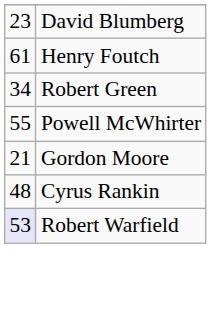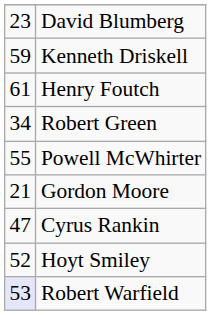 <table class="wikitable">
 <tr>
 </tr>
 <tr>
 <td>23</td>
 <td>David Blumberg</td>
+</tr>
+<tr>
+<td>59</td>
+<td>Kenneth Driskell</td>
 </tr>
 <tr>
 <td>61</td>
 <td>Henry Foutch</td>
 </tr>
 <tr>
 <td>34</td>
 <td>Robert Green</td>
 </tr>
 <tr>
 <td>55</td>
 <td>Powell McWhirter</td>
 </tr>
 <tr>
 <td>21</td>
 <td>Gordon Moore</td>
 </tr>
 <tr>
-<td>48</td>
+<td>47</td>
 <td>Cyrus Rankin</td>
+</tr>
+<tr>
+<td>52</td>
+<td>Hoyt Smiley</td>
 </tr>
 <tr>
 <td style="background: lavender;">53</td>
 <td>Robert Warfield</td>
 </tr>
 </table>
